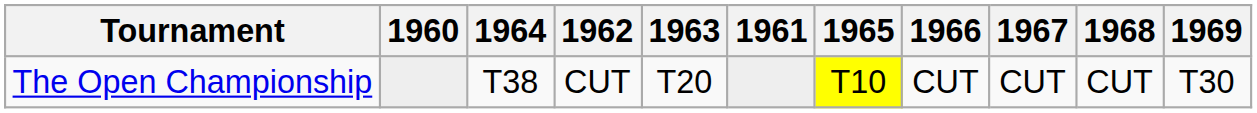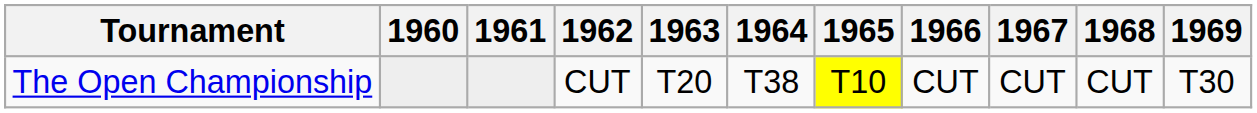 <table class="wikitable" style="font-size:95%;text-align:center;">
 <tr>
 <th>Tournament</th>
 <th>1960</th>
-<th>1964</th>
+<th>1961</th>
 <th>1962</th>
 <th>1963</th>
-<th>1961</th>
+<th>1964</th>
 <th>1965</th>
 <th>1966</th>
 <th>1967</th>
 <th>1968</th>
 <th>1969</th>
 </tr>
 <tr>
 <td align=left><a href='#'>The Open Championship</a></td>
 <td style="background:#eeeeee;"></td>
-<td>T38</td>
+<td style="background:#eeeeee;"></td>
 <td>CUT</td>
 <td>T20</td>
-<td style="background:#eeeeee;"></td>
+<td>T38</td>
 <td style="background:yellow;">T10</td>
 <td>CUT</td>
 <td>CUT</td>
 <td>CUT</td>
 <td>T30</td>
 </tr>
 </table>
